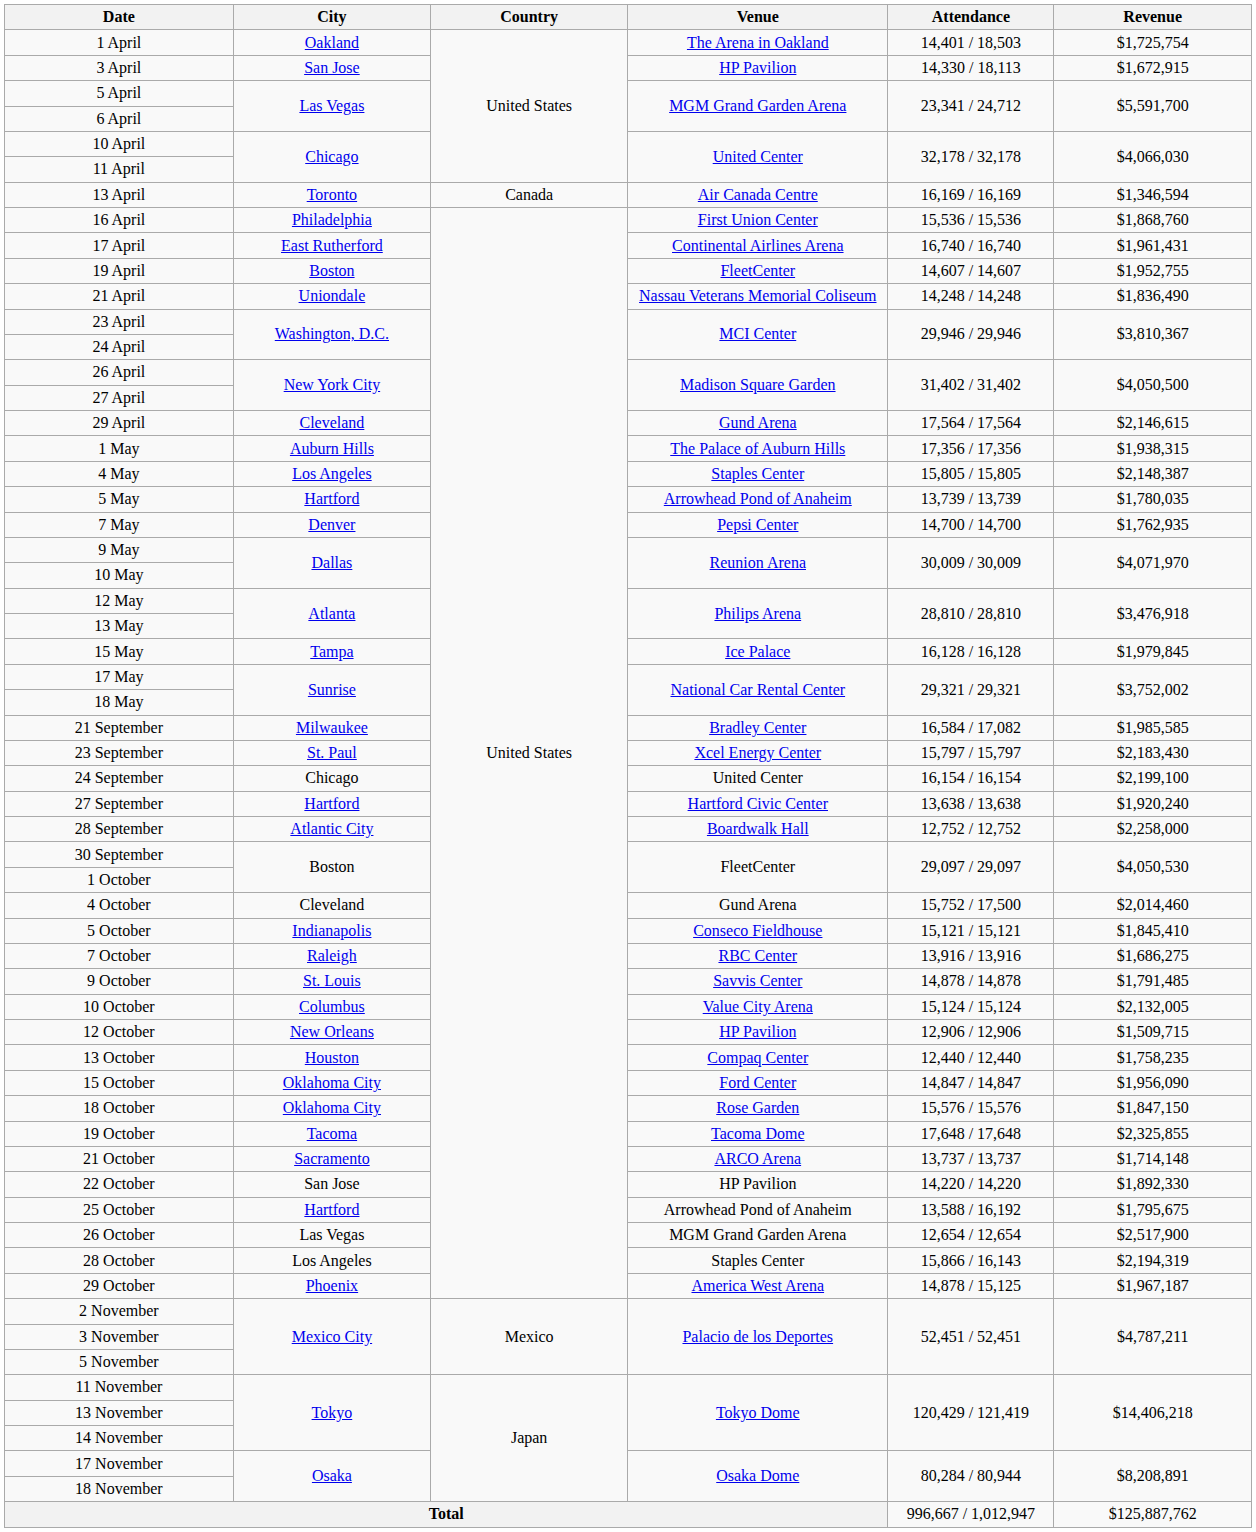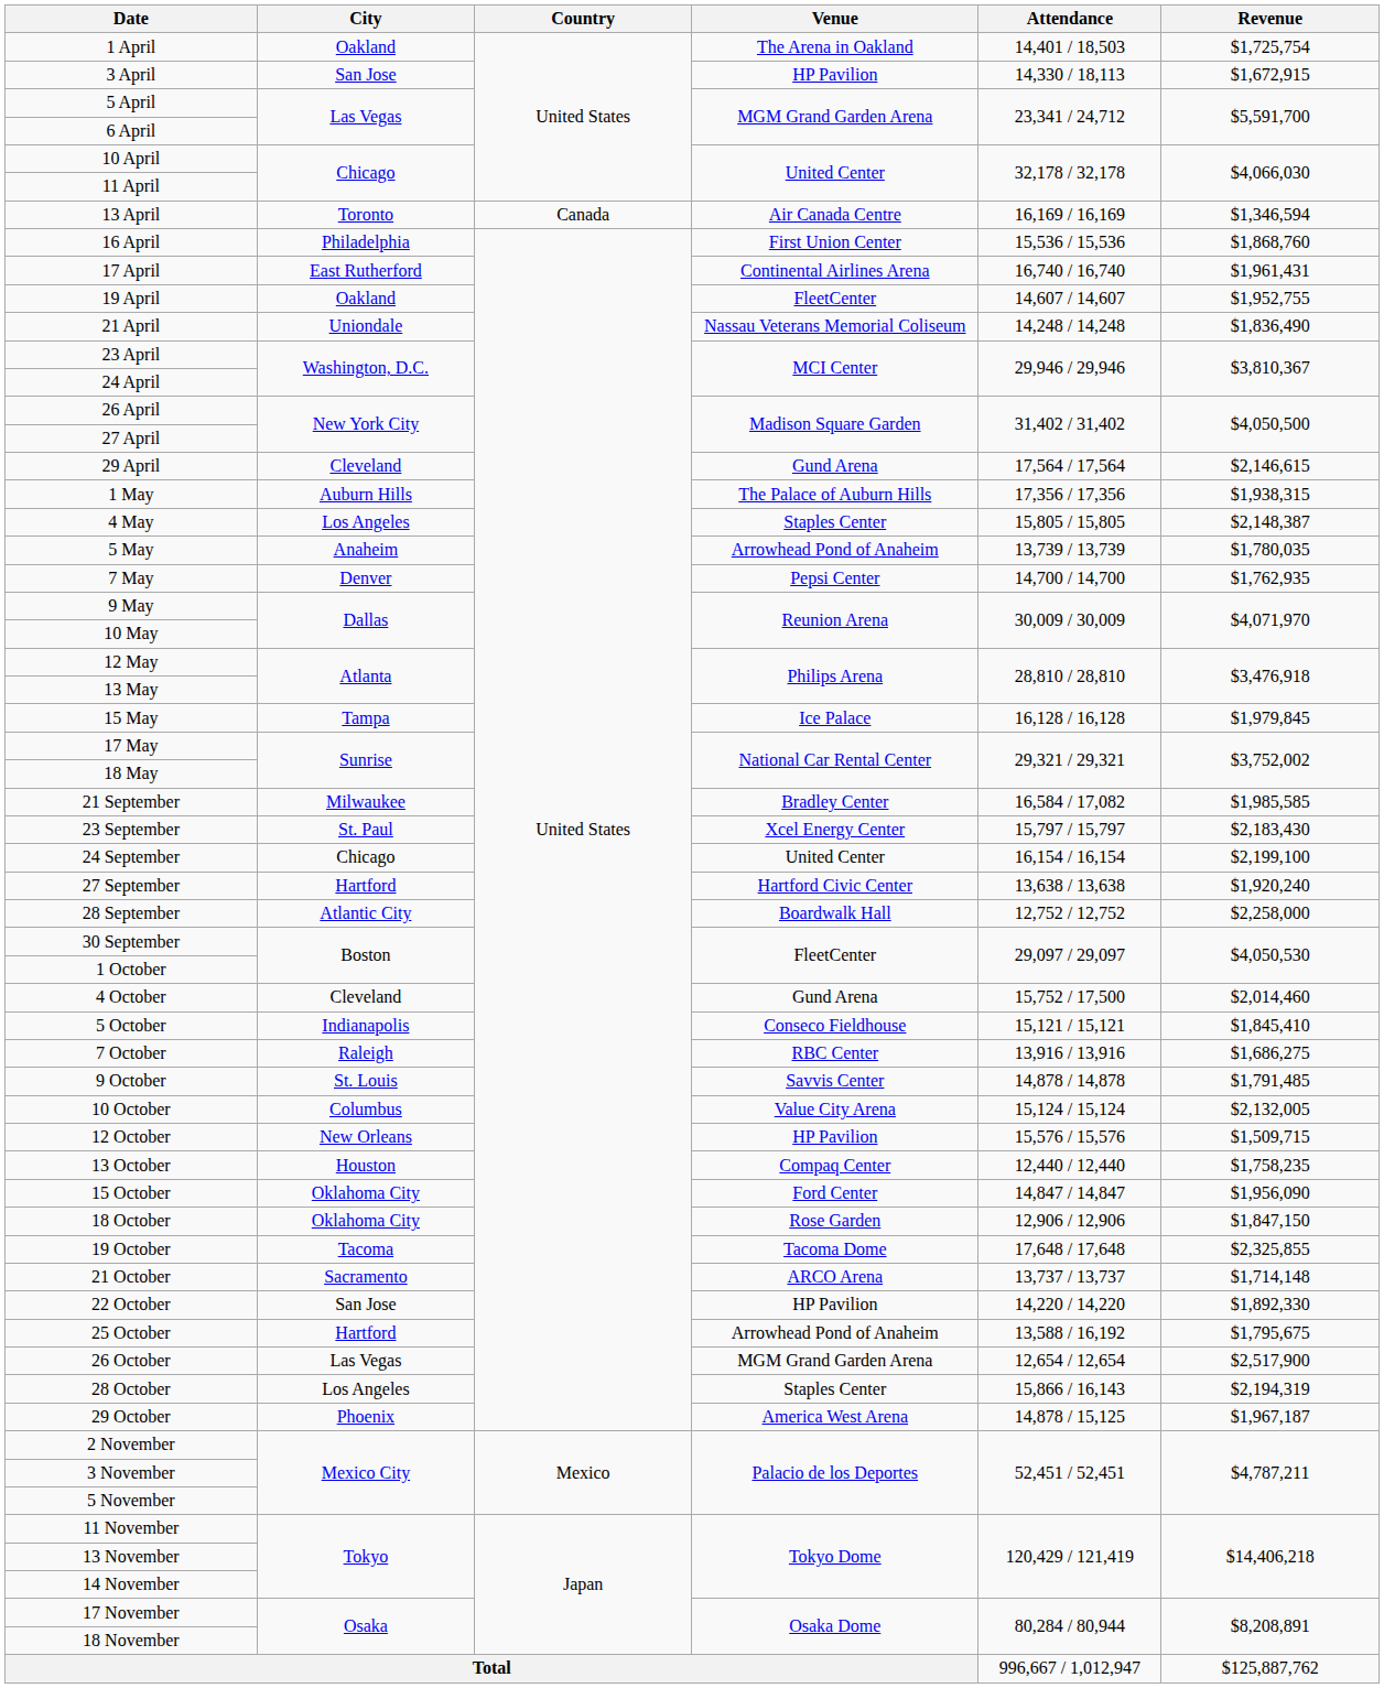 <table class="wikitable" style="text-align:center;">
 <tr>
 <th scope="col" style="width:14em;">Date</th>
 <th scope="col" style="width:12em;">City</th>
 <th scope="col" style="width:12em;">Country</th>
 <th scope="col" style="width:16em;">Venue</th>
 <th scope="col" style="width:10em;">Attendance</th>
 <th scope="col" style="width:12em;">Revenue</th>
 </tr>
 <tr>
 <td>1 April</td>
 <td><a href='#'>Oakland</a></td>
 <td rowspan="6">United States</td>
 <td><a href='#'>The Arena in Oakland</a></td>
 <td>14,401 / 18,503</td>
 <td>$1,725,754</td>
 </tr>
 <tr>
 <td>3 April</td>
 <td><a href='#'>San Jose</a></td>
 <td><a href='#'>HP Pavilion</a></td>
 <td>14,330 / 18,113</td>
 <td>$1,672,915</td>
 </tr>
 <tr>
 <td>5 April</td>
 <td rowspan="2"><a href='#'>Las Vegas</a></td>
 <td rowspan="2"><a href='#'>MGM Grand Garden Arena</a></td>
 <td rowspan="2">23,341 / 24,712</td>
 <td rowspan="2">$5,591,700</td>
 </tr>
 <tr>
 <td>6 April</td>
 </tr>
 <tr>
 <td>10 April</td>
 <td rowspan="2"><a href='#'>Chicago</a></td>
 <td rowspan="2"><a href='#'>United Center</a></td>
 <td rowspan="2">32,178 / 32,178</td>
 <td rowspan="2">$4,066,030</td>
 </tr>
 <tr>
 <td>11 April</td>
 </tr>
 <tr>
 <td>13 April</td>
 <td><a href='#'>Toronto</a></td>
 <td>Canada</td>
 <td><a href='#'>Air Canada Centre</a></td>
 <td>16,169 / 16,169</td>
 <td>$1,346,594</td>
 </tr>
 <tr>
 <td>16 April</td>
 <td><a href='#'>Philadelphia</a></td>
 <td rowspan="43">United States</td>
 <td><a href='#'>First Union Center</a></td>
 <td>15,536 / 15,536</td>
 <td>$1,868,760</td>
 </tr>
 <tr>
 <td>17 April</td>
 <td><a href='#'>East Rutherford</a></td>
 <td><a href='#'>Continental Airlines Arena</a></td>
 <td>16,740 / 16,740</td>
 <td>$1,961,431</td>
 </tr>
 <tr>
 <td>19 April</td>
-<td><a href='#'>Boston</a></td>
+<td><a href='#'>Oakland</a></td>
 <td><a href='#'>FleetCenter</a></td>
 <td>14,607 / 14,607</td>
 <td>$1,952,755</td>
 </tr>
 <tr>
 <td>21 April</td>
 <td><a href='#'>Uniondale</a></td>
 <td><a href='#'>Nassau Veterans Memorial Coliseum</a></td>
 <td>14,248 / 14,248</td>
 <td>$1,836,490</td>
 </tr>
 <tr>
 <td>23 April</td>
 <td rowspan="2"><a href='#'>Washington, D.C.</a></td>
 <td rowspan="2"><a href='#'>MCI Center</a></td>
 <td rowspan="2">29,946 / 29,946</td>
 <td rowspan="2">$3,810,367</td>
 </tr>
 <tr>
 <td>24 April</td>
 </tr>
 <tr>
 <td>26 April</td>
 <td rowspan="2"><a href='#'>New York City</a></td>
 <td rowspan="2"><a href='#'>Madison Square Garden</a></td>
 <td rowspan="2">31,402 / 31,402</td>
 <td rowspan="2">$4,050,500</td>
 </tr>
 <tr>
 <td>27 April</td>
 </tr>
 <tr>
 <td>29 April</td>
 <td><a href='#'>Cleveland</a></td>
 <td><a href='#'>Gund Arena</a></td>
 <td>17,564 / 17,564</td>
 <td>$2,146,615</td>
 </tr>
 <tr>
 <td>1 May</td>
 <td><a href='#'>Auburn Hills</a></td>
 <td><a href='#'>The Palace of Auburn Hills</a></td>
 <td>17,356 / 17,356</td>
 <td>$1,938,315</td>
 </tr>
 <tr>
 <td>4 May</td>
 <td><a href='#'>Los Angeles</a></td>
 <td><a href='#'>Staples Center</a></td>
 <td>15,805 / 15,805</td>
 <td>$2,148,387</td>
 </tr>
 <tr>
 <td>5 May</td>
-<td><a href='#'>Hartford</a></td>
+<td><a href='#'>Anaheim</a></td>
 <td><a href='#'>Arrowhead Pond of Anaheim</a></td>
 <td>13,739 / 13,739</td>
 <td>$1,780,035</td>
 </tr>
 <tr>
 <td>7 May</td>
 <td><a href='#'>Denver</a></td>
 <td><a href='#'>Pepsi Center</a></td>
 <td>14,700 / 14,700</td>
 <td>$1,762,935</td>
 </tr>
 <tr>
 <td>9 May</td>
 <td rowspan="2"><a href='#'>Dallas</a></td>
 <td rowspan="2"><a href='#'>Reunion Arena</a></td>
 <td rowspan="2">30,009 / 30,009</td>
 <td rowspan="2">$4,071,970</td>
 </tr>
 <tr>
 <td>10 May</td>
 </tr>
 <tr>
 <td>12 May</td>
 <td rowspan="2"><a href='#'>Atlanta</a></td>
 <td rowspan="2"><a href='#'>Philips Arena</a></td>
 <td rowspan="2">28,810 / 28,810</td>
 <td rowspan="2">$3,476,918</td>
 </tr>
 <tr>
 <td>13 May</td>
 </tr>
 <tr>
 <td>15 May</td>
 <td><a href='#'>Tampa</a></td>
 <td><a href='#'>Ice Palace</a></td>
 <td>16,128 / 16,128</td>
 <td>$1,979,845</td>
 </tr>
 <tr>
 <td>17 May</td>
 <td rowspan="2"><a href='#'>Sunrise</a></td>
 <td rowspan="2"><a href='#'>National Car Rental Center</a></td>
 <td rowspan="2">29,321 / 29,321</td>
 <td rowspan="2">$3,752,002</td>
 </tr>
 <tr>
 <td>18 May</td>
 </tr>
 <tr>
 <td>21 September</td>
 <td><a href='#'>Milwaukee</a></td>
 <td><a href='#'>Bradley Center</a></td>
 <td>16,584 / 17,082</td>
 <td>$1,985,585</td>
 </tr>
 <tr>
 <td>23 September</td>
 <td><a href='#'>St. Paul</a></td>
 <td><a href='#'>Xcel Energy Center</a></td>
 <td>15,797 / 15,797</td>
 <td>$2,183,430</td>
 </tr>
 <tr>
 <td>24 September</td>
 <td>Chicago</td>
 <td>United Center</td>
 <td>16,154 / 16,154</td>
 <td>$2,199,100</td>
 </tr>
 <tr>
 <td>27 September</td>
 <td><a href='#'>Hartford</a></td>
 <td><a href='#'>Hartford Civic Center</a></td>
 <td>13,638 / 13,638</td>
 <td>$1,920,240</td>
 </tr>
 <tr>
 <td>28 September</td>
 <td><a href='#'>Atlantic City</a></td>
 <td><a href='#'>Boardwalk Hall</a></td>
 <td>12,752 / 12,752</td>
 <td>$2,258,000</td>
 </tr>
 <tr>
 <td>30 September</td>
 <td rowspan="2">Boston</td>
 <td rowspan="2">FleetCenter</td>
 <td rowspan="2">29,097 / 29,097</td>
 <td rowspan="2">$4,050,530</td>
 </tr>
 <tr>
 <td>1 October</td>
 </tr>
 <tr>
 <td>4 October</td>
 <td>Cleveland</td>
 <td>Gund Arena</td>
 <td>15,752 / 17,500</td>
 <td>$2,014,460</td>
 </tr>
 <tr>
 <td>5 October</td>
 <td><a href='#'>Indianapolis</a></td>
 <td><a href='#'>Conseco Fieldhouse</a></td>
 <td>15,121 / 15,121</td>
 <td>$1,845,410</td>
 </tr>
 <tr>
 <td>7 October</td>
 <td><a href='#'>Raleigh</a></td>
 <td><a href='#'>RBC Center</a></td>
 <td>13,916 / 13,916</td>
 <td>$1,686,275</td>
 </tr>
 <tr>
 <td>9 October</td>
 <td><a href='#'>St. Louis</a></td>
 <td><a href='#'>Savvis Center</a></td>
 <td>14,878 / 14,878</td>
 <td>$1,791,485</td>
 </tr>
 <tr>
 <td>10 October</td>
 <td><a href='#'>Columbus</a></td>
 <td><a href='#'>Value City Arena</a></td>
 <td>15,124 / 15,124</td>
 <td>$2,132,005</td>
 </tr>
 <tr>
 <td>12 October</td>
 <td><a href='#'>New Orleans</a></td>
 <td><a href='#'>HP Pavilion</a></td>
-<td>12,906 / 12,906</td>
+<td>15,576 / 15,576</td>
 <td>$1,509,715</td>
 </tr>
 <tr>
 <td>13 October</td>
 <td><a href='#'>Houston</a></td>
 <td><a href='#'>Compaq Center</a></td>
 <td>12,440 / 12,440</td>
 <td>$1,758,235</td>
 </tr>
 <tr>
 <td>15 October</td>
 <td><a href='#'>Oklahoma City</a></td>
 <td><a href='#'>Ford Center</a></td>
 <td>14,847 / 14,847</td>
 <td>$1,956,090</td>
 </tr>
 <tr>
 <td>18 October</td>
 <td><a href='#'>Oklahoma City</a></td>
 <td><a href='#'>Rose Garden</a></td>
-<td>15,576 / 15,576</td>
+<td>12,906 / 12,906</td>
 <td>$1,847,150</td>
 </tr>
 <tr>
 <td>19 October</td>
 <td><a href='#'>Tacoma</a></td>
 <td><a href='#'>Tacoma Dome</a></td>
 <td>17,648 / 17,648</td>
 <td>$2,325,855</td>
 </tr>
 <tr>
 <td>21 October</td>
 <td><a href='#'>Sacramento</a></td>
 <td><a href='#'>ARCO Arena</a></td>
 <td>13,737 / 13,737</td>
 <td>$1,714,148</td>
 </tr>
 <tr>
 <td>22 October</td>
 <td>San Jose</td>
 <td>HP Pavilion</td>
 <td>14,220 / 14,220</td>
 <td>$1,892,330</td>
 </tr>
 <tr>
 <td>25 October</td>
 <td><a href='#'>Hartford</a></td>
 <td>Arrowhead Pond of Anaheim</td>
 <td>13,588 / 16,192</td>
 <td>$1,795,675</td>
 </tr>
 <tr>
 <td>26 October</td>
 <td>Las Vegas</td>
 <td>MGM Grand Garden Arena</td>
 <td>12,654 / 12,654</td>
 <td>$2,517,900</td>
 </tr>
 <tr>
 <td>28 October</td>
 <td>Los Angeles</td>
 <td>Staples Center</td>
 <td>15,866 / 16,143</td>
 <td>$2,194,319</td>
 </tr>
 <tr>
 <td>29 October</td>
 <td><a href='#'>Phoenix</a></td>
 <td><a href='#'>America West Arena</a></td>
 <td>14,878 / 15,125</td>
 <td>$1,967,187</td>
 </tr>
 <tr>
 <td>2 November</td>
 <td rowspan="3"><a href='#'>Mexico City</a></td>
 <td rowspan="3">Mexico</td>
 <td rowspan="3"><a href='#'>Palacio de los Deportes</a></td>
 <td rowspan="3">52,451 / 52,451</td>
 <td rowspan="3">$4,787,211</td>
 </tr>
 <tr>
 <td>3 November</td>
 </tr>
 <tr>
 <td>5 November</td>
 </tr>
 <tr>
 <td>11 November</td>
 <td rowspan="3"><a href='#'>Tokyo</a></td>
 <td rowspan="5">Japan</td>
 <td rowspan="3"><a href='#'>Tokyo Dome</a></td>
 <td rowspan="3">120,429 / 121,419</td>
 <td rowspan="3">$14,406,218</td>
 </tr>
 <tr>
 <td>13 November</td>
 </tr>
 <tr>
 <td>14 November</td>
 </tr>
 <tr>
 <td>17 November</td>
 <td rowspan="2"><a href='#'>Osaka</a></td>
 <td rowspan="2"><a href='#'>Osaka Dome</a></td>
 <td rowspan="2">80,284 / 80,944</td>
 <td rowspan="2">$8,208,891</td>
 </tr>
 <tr>
 <td>18 November</td>
 </tr>
 <tr>
 <th colspan="4">Total</th>
 <td>996,667 / 1,012,947</td>
 <td>$125,887,762</td>
 </tr>
 <tr>
 </tr>
 </table>
